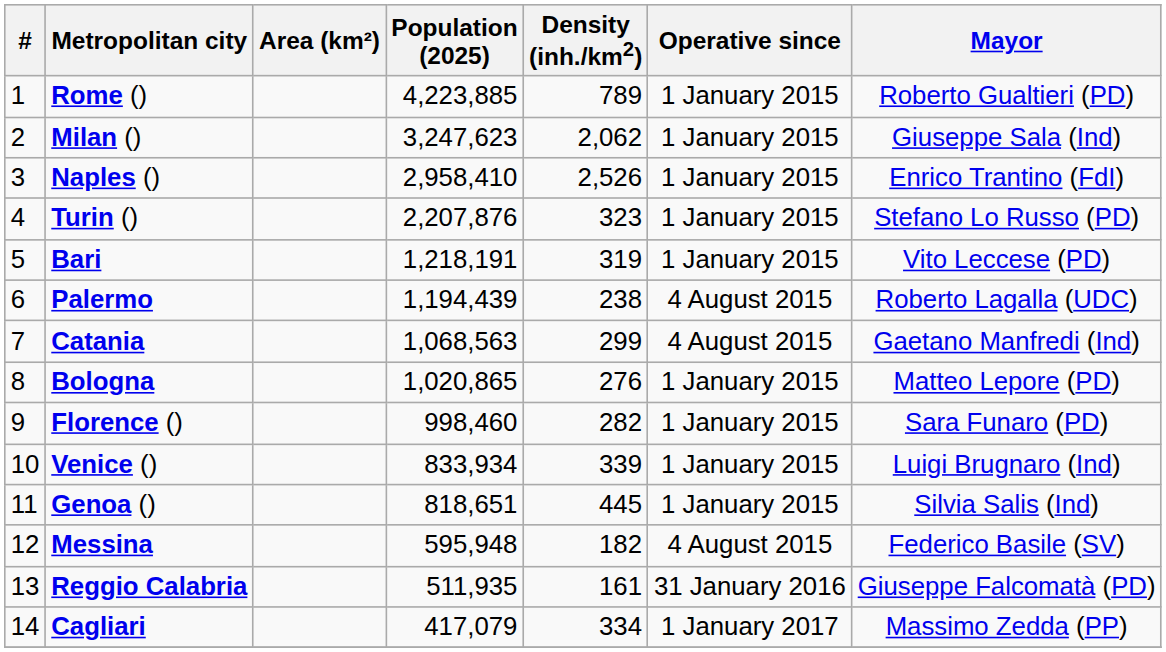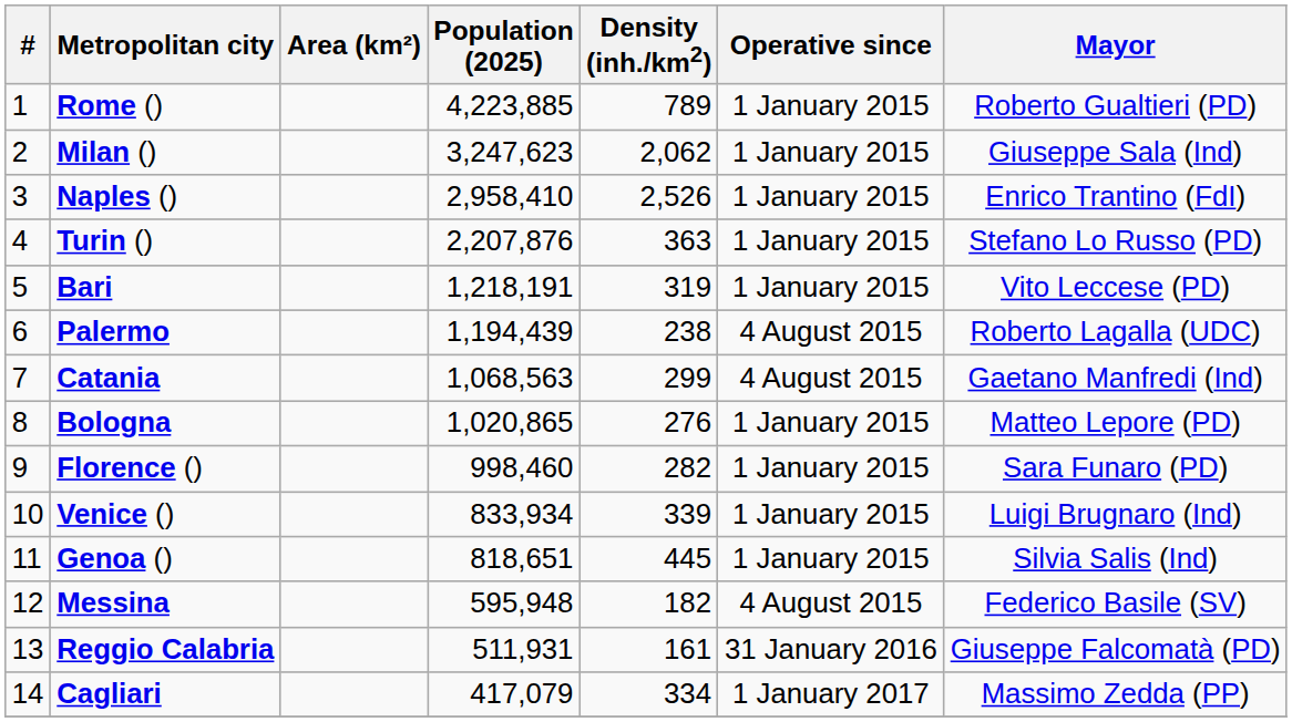 <table class="wikitable sortable" style="text-align:left;">
 <tr style="font-size:95%; text-align:center;">
 <th>#</th>
 <th>Metropolitan city</th>
 <th>Area (km²)</th>
 <th>Population <br> (2025)</th>
 <th>Density<br>(inh./km<sup>2</sup>)</th>
 <th>Operative since</th>
 <th><a href='#'>Mayor</a></th>
 </tr>
 <tr>
 <td>1</td>
 <td><strong><a href='#'>Rome</a></strong> ()</td>
 <td align=right></td>
 <td align=right>4,223,885</td>
 <td align=right>789</td>
 <td align=center>1 January 2015</td>
 <td align=center><a href='#'>Roberto Gualtieri</a> (<a href='#'>PD</a>)</td>
 </tr>
 <tr>
 <td>2</td>
 <td><strong><a href='#'>Milan</a></strong> ()</td>
 <td align=right></td>
 <td align=right>3,247,623</td>
 <td align=right>2,062</td>
 <td align=center>1 January 2015</td>
 <td align=center><a href='#'>Giuseppe Sala</a> (<a href='#'>Ind</a>)</td>
 </tr>
 <tr>
 <td>3</td>
 <td><strong><a href='#'>Naples</a></strong> ()</td>
 <td align=right></td>
 <td align=right>2,958,410</td>
 <td align=right>2,526</td>
 <td align=center>1 January 2015</td>
 <td align=center><a href='#'>Enrico Trantino</a> (<a href='#'>FdI</a>)</td>
 </tr>
 <tr>
 <td>4</td>
 <td><strong><a href='#'>Turin</a></strong> ()</td>
 <td align=right></td>
 <td align=right>2,207,876</td>
-<td align=right>323</td>
+<td align=right>363</td>
 <td align=center>1 January 2015</td>
 <td align=center><a href='#'>Stefano Lo Russo</a> (<a href='#'>PD</a>)</td>
 </tr>
 <tr>
 <td>5</td>
 <td><strong><a href='#'>Bari</a></strong></td>
 <td align="right"></td>
 <td align="right">1,218,191</td>
 <td align="right">319</td>
 <td align="center">1 January 2015</td>
 <td align="center"><a href='#'>Vito Leccese</a> (<a href='#'>PD</a>)</td>
 </tr>
 <tr>
 <td>6</td>
 <td><strong><a href='#'>Palermo</a></strong></td>
 <td align="right"></td>
 <td align="right">1,194,439</td>
 <td align="right">238</td>
 <td align="center">4 August 2015</td>
 <td align="center"><a href='#'>Roberto Lagalla</a> (<a href='#'>UDC</a>)</td>
 </tr>
 <tr>
 <td>7</td>
 <td><strong><a href='#'>Catania</a></strong></td>
 <td align=right></td>
 <td align=right>1,068,563</td>
 <td align=right>299</td>
 <td align=center>4 August 2015</td>
 <td align=center><a href='#'>Gaetano Manfredi</a> (<a href='#'>Ind</a>)</td>
 </tr>
 <tr>
 <td>8</td>
 <td><strong><a href='#'>Bologna</a></strong></td>
 <td align=right></td>
 <td align=right>1,020,865</td>
 <td align=right>276</td>
 <td align=center>1 January 2015</td>
 <td align=center><a href='#'>Matteo Lepore</a> (<a href='#'>PD</a>)</td>
 </tr>
 <tr>
 <td>9</td>
 <td><strong><a href='#'>Florence</a></strong> ()</td>
 <td align=right></td>
 <td align=right>998,460</td>
 <td align=right>282</td>
 <td align=center>1 January 2015</td>
 <td align=center><a href='#'>Sara Funaro</a> (<a href='#'>PD</a>)</td>
 </tr>
 <tr>
 <td>10</td>
 <td><strong><a href='#'>Venice</a></strong> ()</td>
 <td align=right></td>
 <td align=right>833,934</td>
 <td align=right>339</td>
 <td align=center>1 January 2015</td>
 <td align=center><a href='#'>Luigi Brugnaro</a> (<a href='#'>Ind</a>)</td>
 </tr>
 <tr>
 <td>11</td>
 <td><strong><a href='#'>Genoa</a></strong> ()</td>
 <td align=right></td>
 <td align=right>818,651</td>
 <td align=right>445</td>
 <td align=center>1 January 2015</td>
 <td align=center><a href='#'>Silvia Salis</a> (<a href='#'>Ind</a>)</td>
 </tr>
 <tr>
 <td>12</td>
 <td><strong><a href='#'>Messina</a></strong></td>
 <td align=right></td>
 <td align=right>595,948</td>
 <td align=right>182</td>
 <td align=center>4 August 2015</td>
 <td align=center><a href='#'>Federico Basile</a> (<a href='#'>SV</a>)</td>
 </tr>
 <tr>
 <td>13</td>
 <td><strong><a href='#'>Reggio Calabria</a></strong></td>
 <td align=right></td>
-<td align=right>511,935</td>
+<td align=right>511,931</td>
 <td align=right>161</td>
 <td align=center>31 January 2016</td>
 <td align=center><a href='#'>Giuseppe Falcomatà</a> (<a href='#'>PD</a>)</td>
 </tr>
 <tr>
 <td>14</td>
 <td><strong><a href='#'>Cagliari</a></strong></td>
 <td align=right></td>
 <td align=right>417,079</td>
 <td align=right>334</td>
 <td align=center>1 January 2017</td>
 <td align=center><a href='#'>Massimo Zedda</a> (<a href='#'>PP</a>)</td>
 </tr>
 <tr>
 </tr>
 </table>
